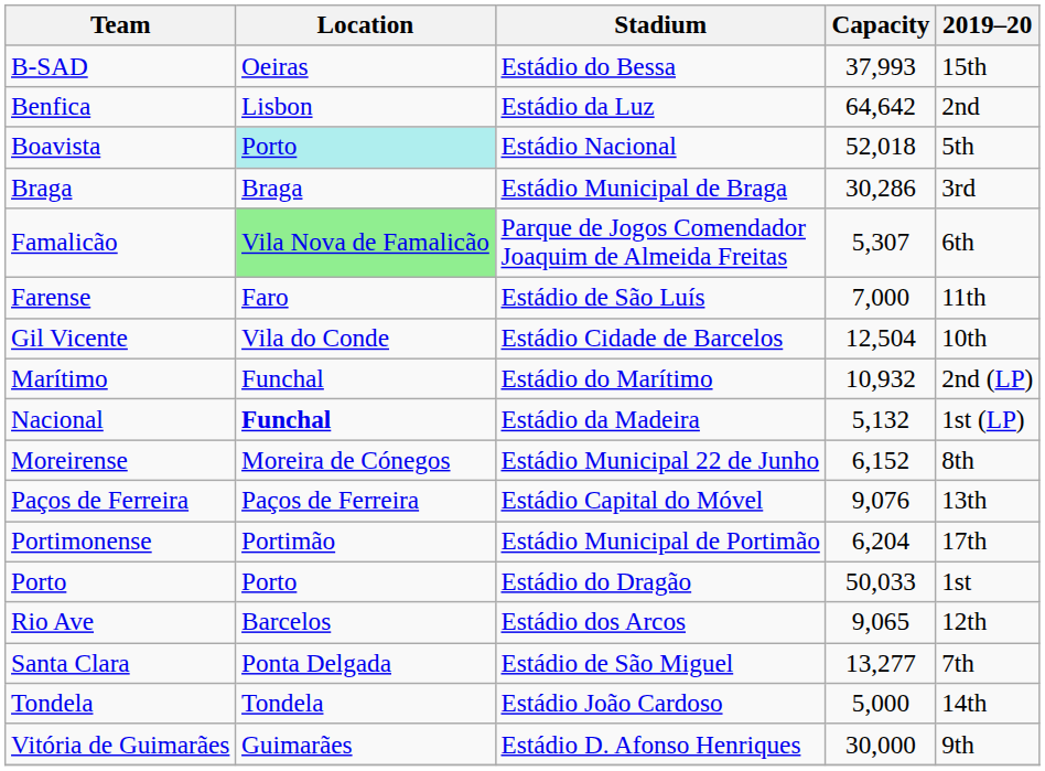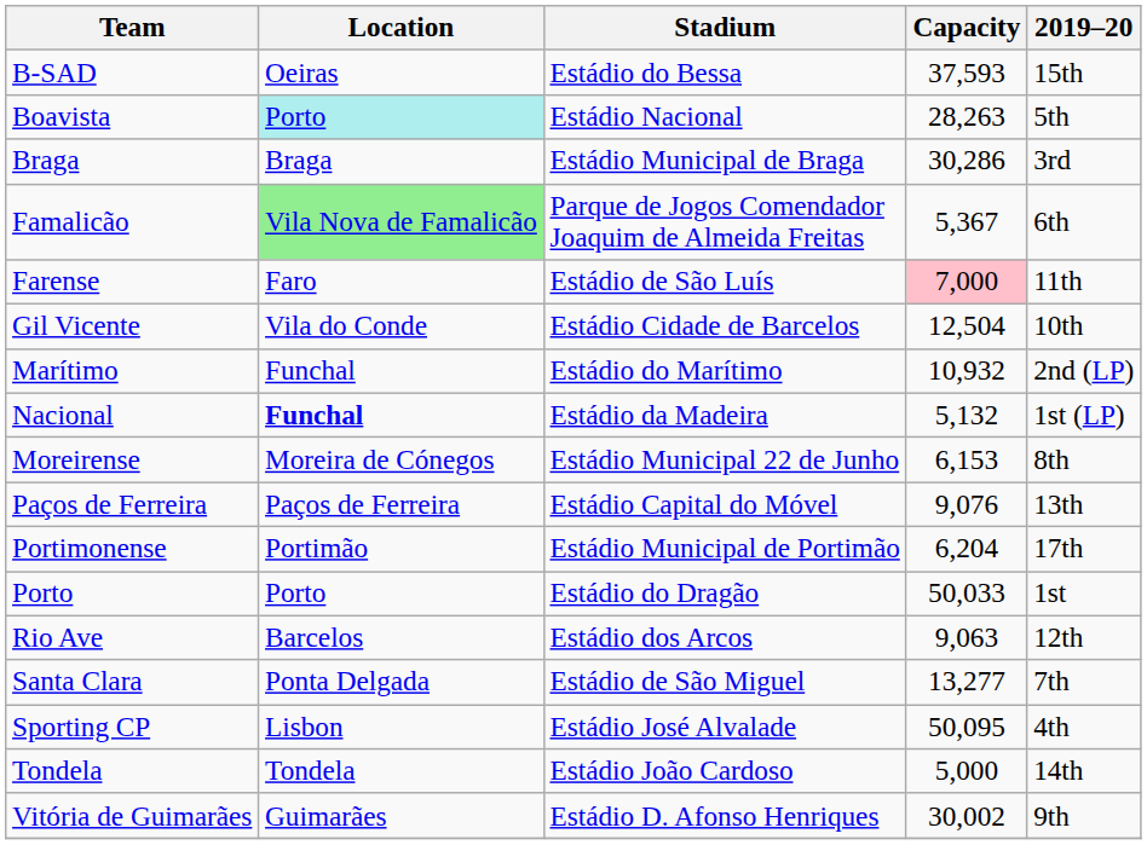 <table class="wikitable sortable" style="text-align: left;">
 <tr>
 <th>Team</th>
 <th>Location</th>
 <th>Stadium</th>
 <th>Capacity </th>
 <th data-sort-type="number">2019–20</th>
 </tr>
 <tr>
 <td><a href='#'>B-SAD</a></td>
 <td><a href='#'>Oeiras</a></td>
 <td><a href='#'>Estádio do Bessa</a></td>
-<td style="text-align:center;">37,993</td>
+<td style="text-align:center;">37,593</td>
 <td>15th</td>
-</tr>
-<tr>
-<td><a href='#'>Benfica</a></td>
-<td><a href='#'>Lisbon</a></td>
-<td><a href='#'>Estádio da Luz</a></td>
-<td style="text-align:center;">64,642</td>
-<td>2nd</td>
 </tr>
 <tr>
 <td><a href='#'>Boavista</a></td>
 <td style="background: paleturquoise;"><a href='#'>Porto</a></td>
 <td><a href='#'>Estádio Nacional</a></td>
-<td style="text-align:center;">52,018</td>
+<td style="text-align:center;">28,263</td>
 <td>5th</td>
 </tr>
 <tr>
 <td><a href='#'>Braga</a></td>
 <td><a href='#'>Braga</a></td>
 <td><a href='#'>Estádio Municipal de Braga</a></td>
 <td style="text-align:center;">30,286</td>
 <td>3rd</td>
 </tr>
 <tr>
 <td><a href='#'>Famalicão</a></td>
 <td style="background: lightgreen;"><a href='#'>Vila Nova de Famalicão</a></td>
 <td><a href='#'>Parque de Jogos Comendador<br>Joaquim de Almeida Freitas</a></td>
-<td style="text-align:center;">5,307</td>
+<td style="text-align:center;">5,367</td>
 <td>6th</td>
 </tr>
 <tr>
 <td><a href='#'>Farense</a></td>
 <td><a href='#'>Faro</a></td>
 <td><a href='#'>Estádio de São Luís</a></td>
-<td style="text-align:center;">7,000</td>
+<td style="background: pink; text-align:center;">7,000</td>
 <td>11th</td>
 </tr>
 <tr>
 <td><a href='#'>Gil Vicente</a></td>
 <td><a href='#'>Vila do Conde</a></td>
 <td><a href='#'>Estádio Cidade de Barcelos</a></td>
 <td style="text-align:center;">12,504</td>
 <td>10th</td>
 </tr>
 <tr>
 <td><a href='#'>Marítimo</a></td>
 <td><a href='#'>Funchal</a></td>
 <td><a href='#'>Estádio do Marítimo</a></td>
 <td style="text-align:center;">10,932</td>
 <td>2nd (<a href='#'>LP</a>)</td>
 </tr>
 <tr>
 <td><a href='#'>Nacional</a></td>
 <td><strong><a href='#'>Funchal</a></strong></td>
 <td><a href='#'>Estádio da Madeira</a></td>
 <td style="text-align:center;">5,132</td>
 <td>1st (<a href='#'>LP</a>)</td>
 </tr>
 <tr>
 <td><a href='#'>Moreirense</a></td>
 <td><a href='#'>Moreira de Cónegos</a></td>
 <td><a href='#'>Estádio Municipal 22 de Junho</a></td>
-<td style="text-align:center;">6,152</td>
+<td style="text-align:center;">6,153</td>
 <td>8th</td>
 </tr>
 <tr>
 <td><a href='#'>Paços de Ferreira</a></td>
 <td><a href='#'>Paços de Ferreira</a></td>
 <td><a href='#'>Estádio Capital do Móvel</a></td>
 <td style="text-align:center;">9,076</td>
 <td>13th</td>
 </tr>
 <tr>
 <td><a href='#'>Portimonense</a></td>
 <td><a href='#'>Portimão</a></td>
 <td><a href='#'>Estádio Municipal de Portimão</a></td>
 <td style="text-align:center;">6,204</td>
 <td>17th</td>
 </tr>
 <tr>
 <td><a href='#'>Porto</a></td>
 <td><a href='#'>Porto</a></td>
 <td><a href='#'>Estádio do Dragão</a></td>
 <td style="text-align:center;">50,033</td>
 <td>1st</td>
 </tr>
 <tr>
 <td><a href='#'>Rio Ave</a></td>
 <td><a href='#'>Barcelos</a></td>
 <td><a href='#'>Estádio dos Arcos</a></td>
-<td style="text-align:center;">9,065</td>
+<td style="text-align:center;">9,063</td>
 <td>12th</td>
 </tr>
 <tr>
 <td><a href='#'>Santa Clara</a></td>
 <td><a href='#'>Ponta Delgada</a></td>
 <td><a href='#'>Estádio de São Miguel</a></td>
 <td style="text-align:center;">13,277</td>
 <td>7th</td>
+</tr>
+<tr>
+<td><a href='#'>Sporting CP</a></td>
+<td><a href='#'>Lisbon</a></td>
+<td><a href='#'>Estádio José Alvalade</a></td>
+<td style="text-align:center;">50,095</td>
+<td>4th</td>
 </tr>
 <tr>
 <td><a href='#'>Tondela</a></td>
 <td><a href='#'>Tondela</a></td>
 <td><a href='#'>Estádio João Cardoso</a></td>
 <td style="text-align:center;">5,000</td>
 <td>14th</td>
 </tr>
 <tr>
 <td><a href='#'>Vitória de Guimarães</a></td>
 <td><a href='#'>Guimarães</a></td>
 <td><a href='#'>Estádio D. Afonso Henriques</a></td>
-<td style="text-align:center;">30,000</td>
+<td style="text-align:center;">30,002</td>
 <td>9th</td>
 </tr>
 <tr>
 </tr>
 </table>
